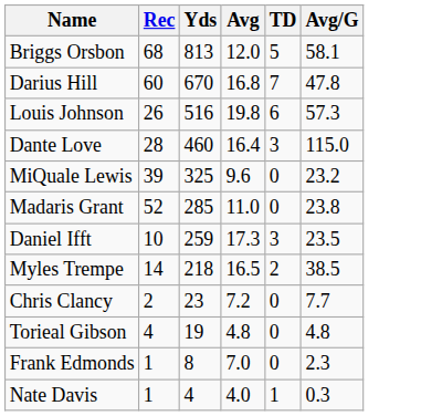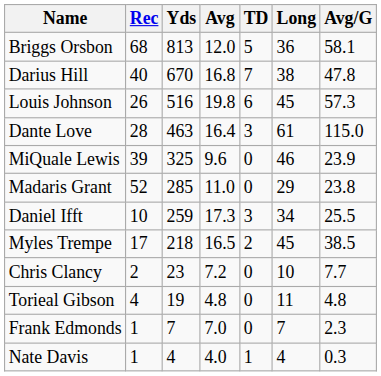 <table class="wikitable" style="white-space:nowrap;">
 <tr>
 <th>Name</th>
 <th><a href='#'>Rec</a></th>
 <th>Yds</th>
 <th>Avg</th>
 <th>TD</th>
+<th>Long</th>
 <th>Avg/G</th>
 </tr>
 <tr>
 <td>Briggs Orsbon</td>
 <td>68</td>
 <td>813</td>
 <td>12.0</td>
 <td>5</td>
+<td>36</td>
 <td>58.1</td>
 </tr>
 <tr>
 <td>Darius Hill</td>
-<td>60</td>
+<td>40</td>
 <td>670</td>
 <td>16.8</td>
 <td>7</td>
+<td>38</td>
 <td>47.8</td>
 </tr>
 <tr>
 <td>Louis Johnson</td>
 <td>26</td>
 <td>516</td>
 <td>19.8</td>
 <td>6</td>
+<td>45</td>
 <td>57.3</td>
 </tr>
 <tr>
 <td>Dante Love</td>
 <td>28</td>
-<td>460</td>
+<td>463</td>
 <td>16.4</td>
 <td>3</td>
+<td>61</td>
 <td>115.0</td>
 </tr>
 <tr>
 <td>MiQuale Lewis</td>
 <td>39</td>
 <td>325</td>
 <td>9.6</td>
 <td>0</td>
-<td>23.2</td>
+<td>46</td>
+<td>23.9</td>
 </tr>
 <tr>
 <td>Madaris Grant</td>
 <td>52</td>
 <td>285</td>
 <td>11.0</td>
 <td>0</td>
+<td>29</td>
 <td>23.8</td>
 </tr>
 <tr>
 <td>Daniel Ifft</td>
 <td>10</td>
 <td>259</td>
 <td>17.3</td>
 <td>3</td>
-<td>23.5</td>
+<td>34</td>
+<td>25.5</td>
 </tr>
 <tr>
 <td>Myles Trempe</td>
-<td>14</td>
+<td>17</td>
 <td>218</td>
 <td>16.5</td>
 <td>2</td>
+<td>45</td>
 <td>38.5</td>
 </tr>
 <tr>
 <td>Chris Clancy</td>
 <td>2</td>
 <td>23</td>
 <td>7.2</td>
 <td>0</td>
+<td>10</td>
 <td>7.7</td>
 </tr>
 <tr>
 <td>Torieal Gibson</td>
 <td>4</td>
 <td>19</td>
 <td>4.8</td>
 <td>0</td>
+<td>11</td>
 <td>4.8</td>
 </tr>
 <tr>
 <td>Frank Edmonds</td>
 <td>1</td>
-<td>8</td>
+<td>7</td>
 <td>7.0</td>
 <td>0</td>
+<td>7</td>
 <td>2.3</td>
 </tr>
 <tr>
 <td>Nate Davis</td>
 <td>1</td>
 <td>4</td>
 <td>4.0</td>
 <td>1</td>
+<td>4</td>
 <td>0.3</td>
 </tr>
 </table>
